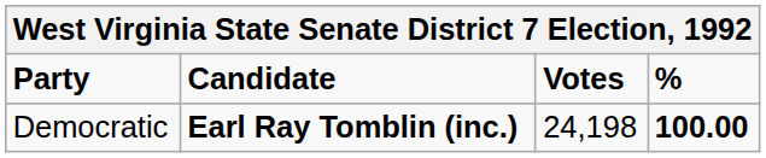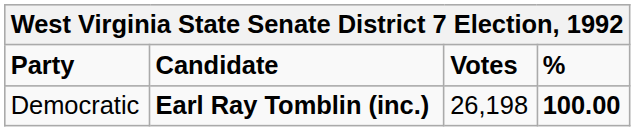 <table class="wikitable">
 <tr>
 <th colspan="4">West Virginia State Senate District 7 Election, 1992</th>
 </tr>
 <tr>
 <td><strong>Party</strong></td>
 <td><strong>Candidate</strong></td>
 <td><strong>Votes</strong></td>
 <td><strong>%</strong></td>
 </tr>
 <tr>
 <td>Democratic</td>
 <td><strong>Earl Ray Tomblin (inc.)</strong></td>
-<td>24,198</td>
+<td>26,198</td>
 <td><strong>100.00</strong></td>
 </tr>
 </table>
